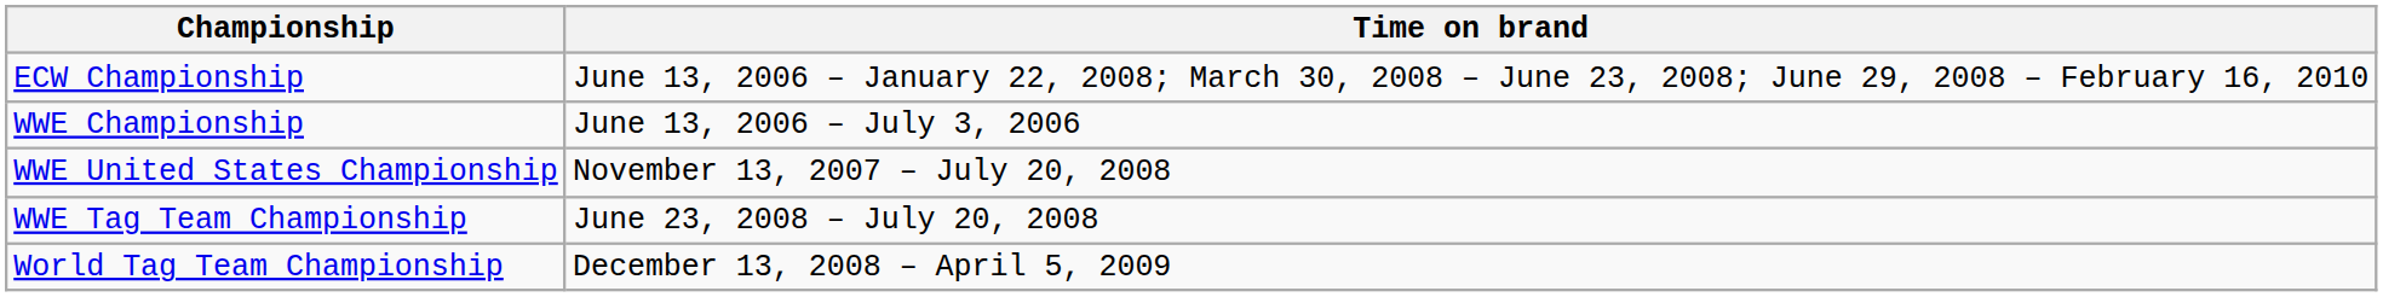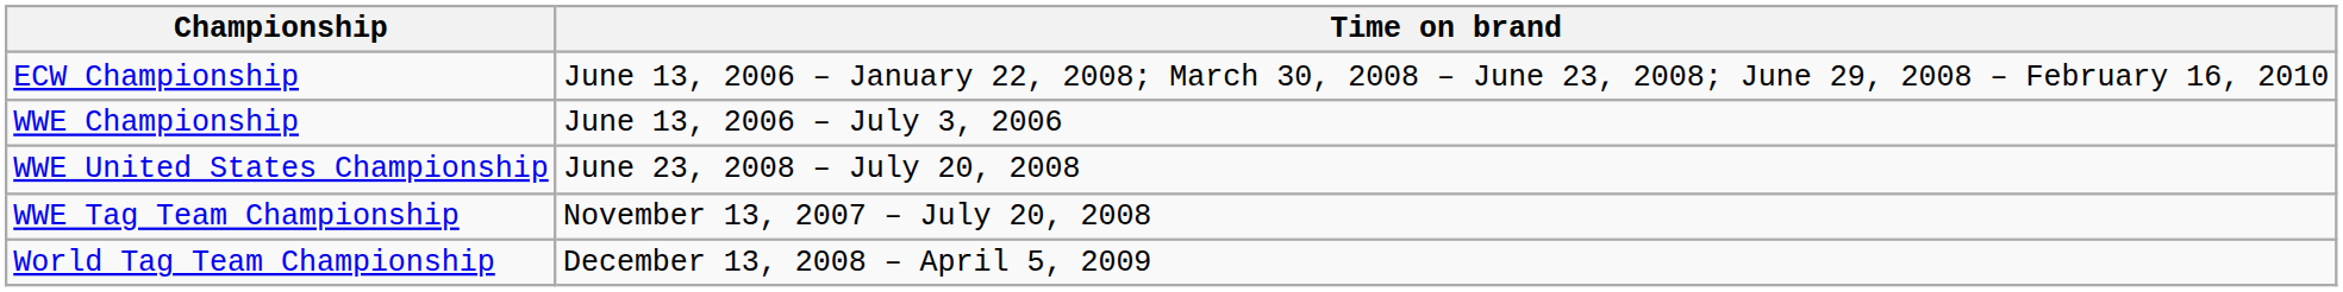 <table class="wikitable" style="text-align:center; font-size:85%">
 <tr>
 <th>Championship</th>
 <th>Time on brand</th>
 </tr>
 <tr>
 <td align="left"><a href='#'>ECW Championship</a></td>
 <td align="left">June 13, 2006 – January 22, 2008; March 30, 2008 – June 23, 2008; June 29, 2008 – February 16, 2010</td>
 </tr>
 <tr>
 <td align="left"><a href='#'>WWE Championship</a></td>
 <td align="left">June 13, 2006 – July 3, 2006</td>
 </tr>
 <tr>
 <td align="left"><a href='#'>WWE United States Championship</a></td>
-<td align="left">November 13, 2007 – July 20, 2008</td>
+<td align="left">June 23, 2008 – July 20, 2008</td>
 </tr>
 <tr>
 <td align="left"><a href='#'>WWE Tag Team Championship</a></td>
-<td align="left">June 23, 2008 – July 20, 2008</td>
+<td align="left">November 13, 2007 – July 20, 2008</td>
 </tr>
 <tr>
 <td align="left"><a href='#'>World Tag Team Championship</a></td>
 <td align="left">December 13, 2008 – April 5, 2009</td>
 </tr>
 </table>
